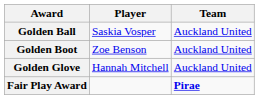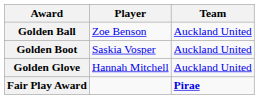 <table class="wikitable" style="text-align:center">
 <tr>
 <th>Award</th>
 <th>Player</th>
 <th>Team</th>
 </tr>
 <tr>
 <th>Golden Ball</th>
-<td align=left> <a href='#'>Saskia Vosper</a></td>
+<td align=left> <a href='#'>Zoe Benson</a></td>
 <td align=left> <a href='#'>Auckland United</a></td>
 </tr>
 <tr>
 <th>Golden Boot</th>
-<td align=left> <a href='#'>Zoe Benson</a></td>
+<td align=left> <a href='#'>Saskia Vosper</a></td>
 <td align=left> <a href='#'>Auckland United</a></td>
 </tr>
 <tr>
 <th>Golden Glove</th>
 <td align=left> <a href='#'>Hannah Mitchell</a></td>
 <td align=left> <a href='#'>Auckland United</a></td>
 </tr>
 <tr>
 <th>Fair Play Award</th>
 <td></td>
 <td align=left><strong> <a href='#'>Pirae</a></strong></td>
 </tr>
 </table>
